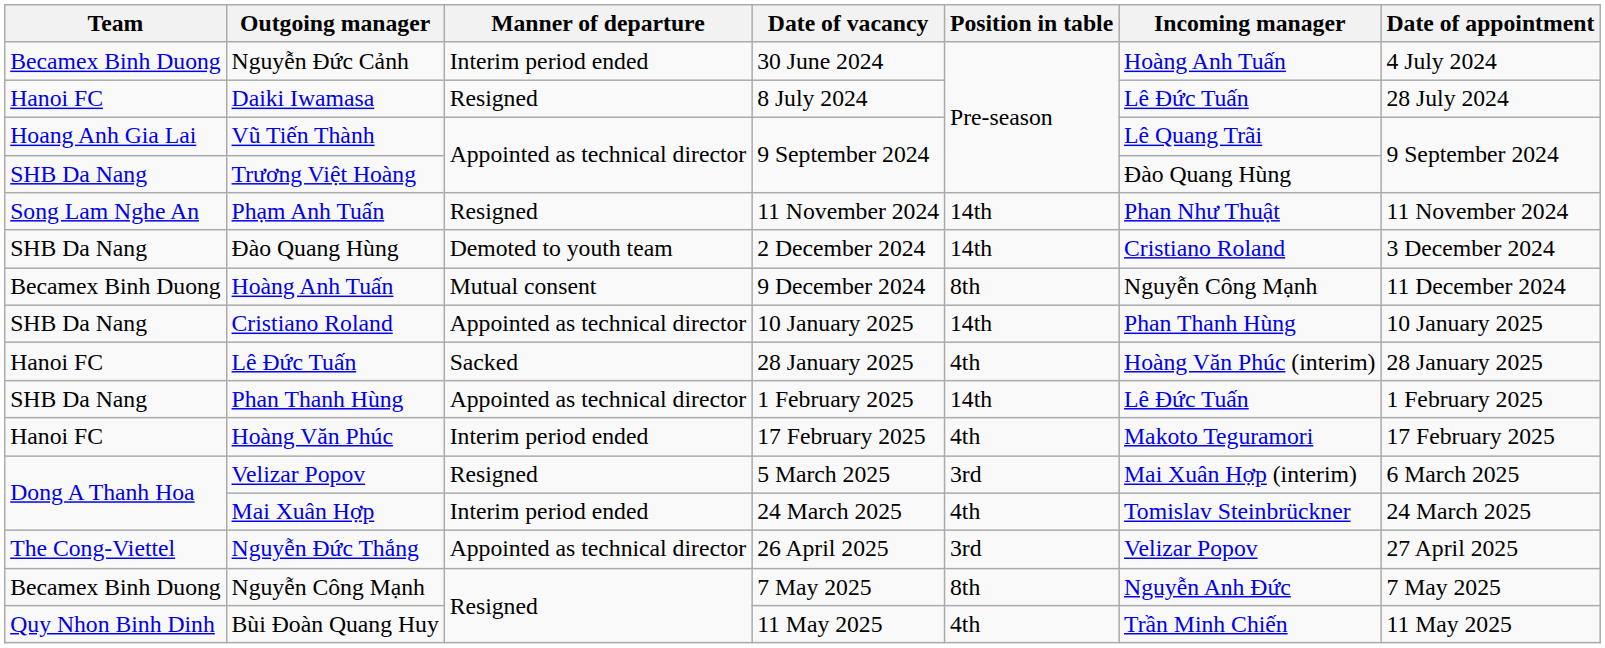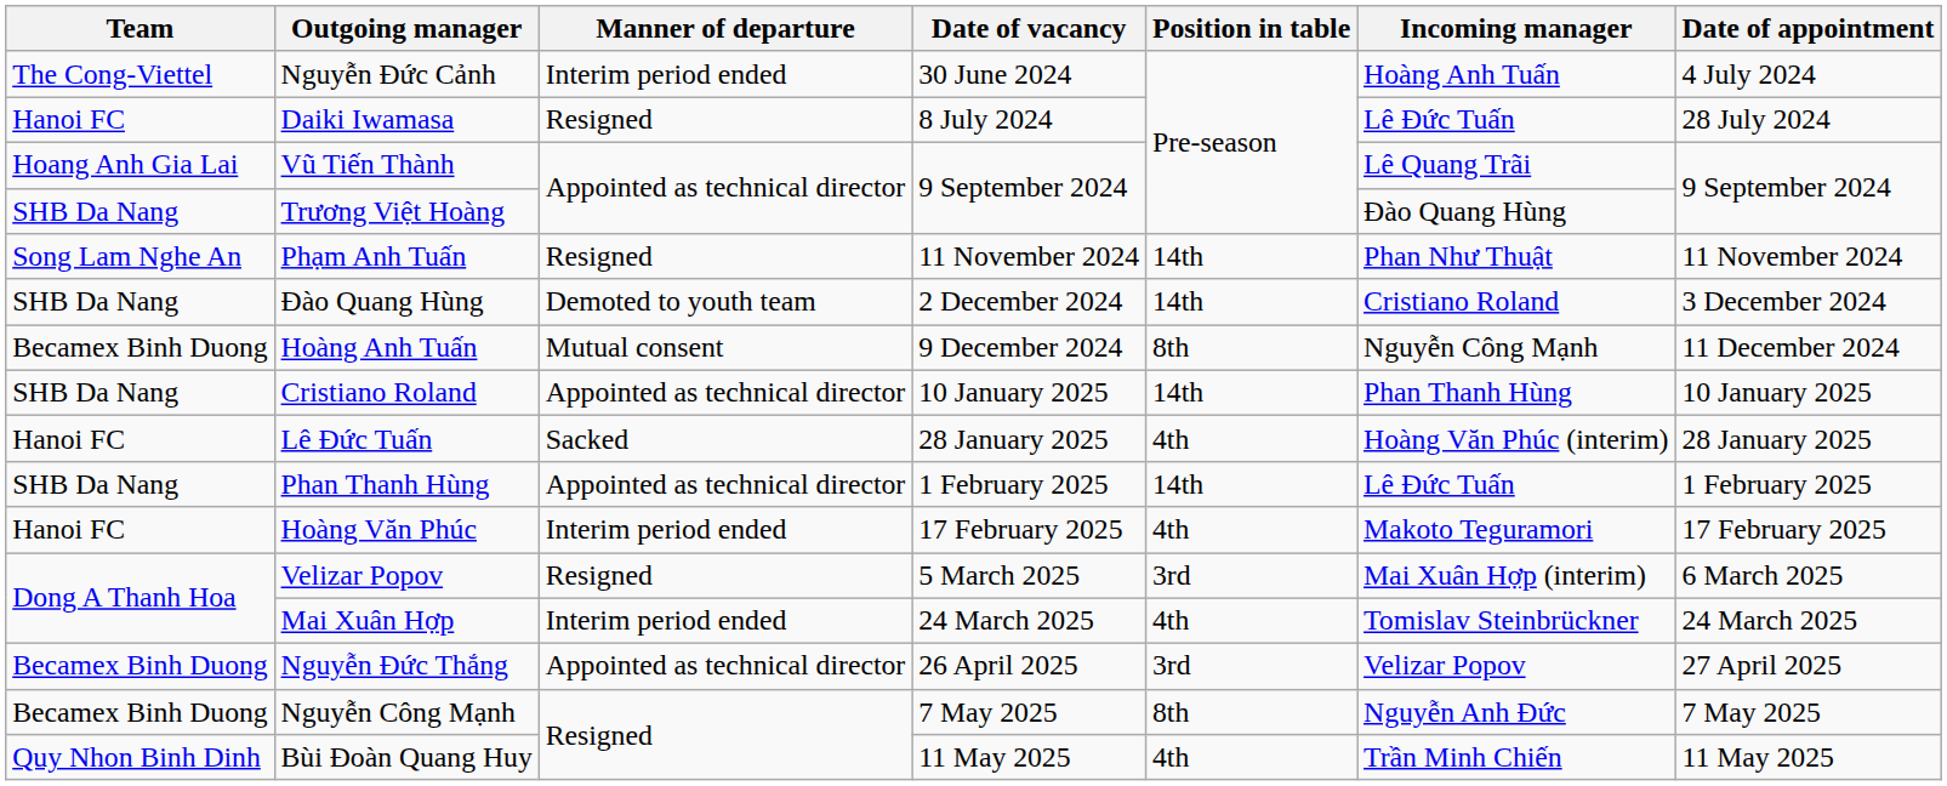 <table class="wikitable sortable">
 <tr>
 <th>Team</th>
 <th>Outgoing manager</th>
 <th>Manner of departure</th>
 <th>Date of vacancy</th>
 <th>Position in table</th>
 <th>Incoming manager</th>
 <th>Date of appointment</th>
 </tr>
 <tr>
-<td><a href='#'>Becamex Binh Duong</a></td>
+<td><a href='#'>The Cong-Viettel</a></td>
 <td> Nguyễn Đức Cảnh</td>
 <td>Interim period ended</td>
 <td>30 June 2024</td>
 <td rowspan="4">Pre-season</td>
 <td> <a href='#'>Hoàng Anh Tuấn</a></td>
 <td>4 July 2024</td>
 </tr>
 <tr>
 <td><a href='#'>Hanoi FC</a></td>
 <td> <a href='#'>Daiki Iwamasa</a></td>
 <td>Resigned</td>
 <td>8 July 2024</td>
 <td> <a href='#'>Lê Đức Tuấn</a></td>
 <td>28 July 2024</td>
 </tr>
 <tr>
 <td><a href='#'>Hoang Anh Gia Lai</a></td>
 <td> <a href='#'>Vũ Tiến Thành</a></td>
 <td rowspan="2">Appointed as technical director</td>
 <td rowspan="2">9 September 2024</td>
 <td> <a href='#'>Lê Quang Trãi</a></td>
 <td rowspan="2">9 September 2024</td>
 </tr>
 <tr>
 <td><a href='#'>SHB Da Nang</a></td>
 <td> <a href='#'>Trương Việt Hoàng</a></td>
 <td> Đào Quang Hùng</td>
 </tr>
 <tr>
 <td><a href='#'>Song Lam Nghe An</a></td>
 <td> <a href='#'>Phạm Anh Tuấn</a></td>
 <td>Resigned</td>
 <td>11 November 2024</td>
 <td>14th</td>
 <td> <a href='#'>Phan Như Thuật</a></td>
 <td>11 November 2024</td>
 </tr>
 <tr>
 <td>SHB Da Nang</td>
 <td> Đào Quang Hùng</td>
 <td>Demoted to youth team</td>
 <td>2 December 2024</td>
 <td>14th</td>
 <td> <a href='#'>Cristiano Roland</a></td>
 <td>3 December 2024</td>
 </tr>
 <tr>
 <td>Becamex Binh Duong</td>
 <td> <a href='#'>Hoàng Anh Tuấn</a></td>
 <td>Mutual consent</td>
 <td>9 December 2024</td>
 <td>8th</td>
 <td> Nguyễn Công Mạnh</td>
 <td>11 December 2024</td>
 </tr>
 <tr>
 <td>SHB Da Nang</td>
 <td> <a href='#'>Cristiano Roland</a></td>
 <td>Appointed as technical director</td>
 <td>10 January 2025</td>
 <td>14th</td>
 <td> <a href='#'>Phan Thanh Hùng</a></td>
 <td>10 January 2025</td>
 </tr>
 <tr>
 <td>Hanoi FC</td>
 <td> <a href='#'>Lê Đức Tuấn</a></td>
 <td>Sacked</td>
 <td>28 January 2025</td>
 <td>4th</td>
 <td> <a href='#'>Hoàng Văn Phúc</a> (interim)</td>
 <td>28 January 2025</td>
 </tr>
 <tr>
 <td>SHB Da Nang</td>
 <td> <a href='#'>Phan Thanh Hùng</a></td>
 <td>Appointed as technical director</td>
 <td>1 February 2025</td>
 <td>14th</td>
 <td> <a href='#'>Lê Đức Tuấn</a></td>
 <td>1 February 2025</td>
 </tr>
 <tr>
 <td>Hanoi FC</td>
 <td> <a href='#'>Hoàng Văn Phúc</a></td>
 <td>Interim period ended</td>
 <td>17 February 2025</td>
 <td>4th</td>
 <td> <a href='#'>Makoto Teguramori</a></td>
 <td>17 February 2025</td>
 </tr>
 <tr>
 <td rowspan="2"><a href='#'>Dong A Thanh Hoa</a></td>
 <td> <a href='#'>Velizar Popov</a></td>
 <td>Resigned</td>
 <td>5 March 2025</td>
 <td>3rd</td>
 <td> <a href='#'>Mai Xuân Hợp</a> (interim)</td>
 <td>6 March 2025</td>
 </tr>
 <tr>
 <td> <a href='#'>Mai Xuân Hợp</a></td>
 <td>Interim period ended</td>
 <td>24 March 2025</td>
 <td>4th</td>
 <td> <a href='#'>Tomislav Steinbrückner</a></td>
 <td>24 March 2025</td>
 </tr>
 <tr>
-<td><a href='#'>The Cong-Viettel</a></td>
+<td><a href='#'>Becamex Binh Duong</a></td>
 <td> <a href='#'>Nguyễn Đức Thắng</a></td>
 <td>Appointed as technical director</td>
 <td>26 April 2025</td>
 <td>3rd</td>
 <td> <a href='#'>Velizar Popov</a></td>
 <td>27 April 2025</td>
 </tr>
 <tr>
 <td>Becamex Binh Duong</td>
 <td> Nguyễn Công Mạnh</td>
 <td rowspan="3">Resigned</td>
 <td>7 May 2025</td>
 <td>8th</td>
 <td> <a href='#'>Nguyễn Anh Đức</a></td>
 <td>7 May 2025</td>
 </tr>
 <tr>
 <td><a href='#'>Quy Nhon Binh Dinh</a></td>
 <td> Bùi Đoàn Quang Huy</td>
 <td>11 May 2025</td>
 <td>4th</td>
 <td> <a href='#'>Trần Minh Chiến</a></td>
 <td>11 May 2025</td>
 </tr>
 </table>
